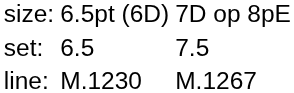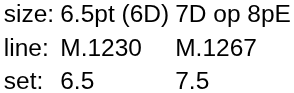 <table style="margin-left:40px;">
 <tr>
 <td>size:</td>
 <td>6.5pt (6D)</td>
 <td>7D op 8pE</td>
 </tr>
 <tr>
+<td>line:</td>
+<td>M.1230</td>
+<td>M.1267</td>
+</tr>
+<tr>
 <td>set:</td>
 <td>6.5</td>
 <td>7.5</td>
 </tr>
-<tr>
-<td>line:</td>
-<td>M.1230</td>
-<td>M.1267</td>
-</tr>
 </table>
